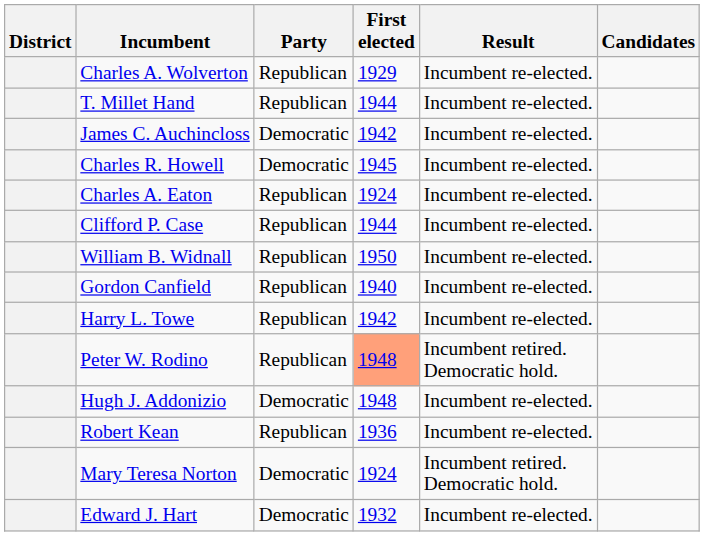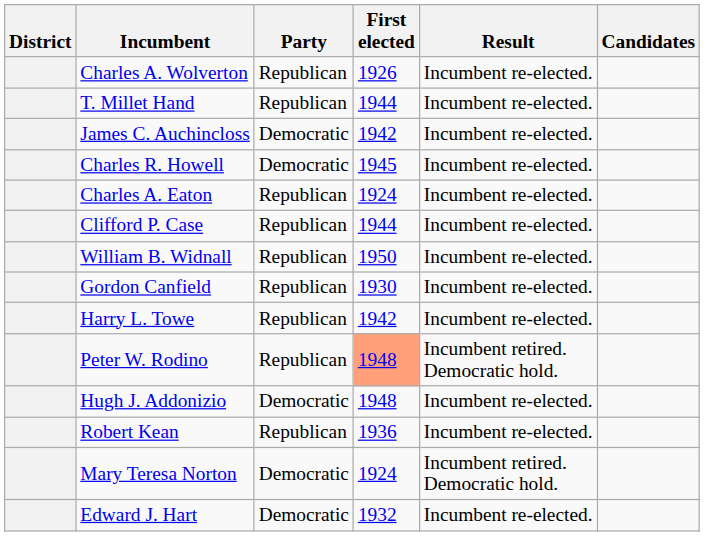 <table class=wikitable>
 <tr valign=bottom>
 <th>District</th>
 <th>Incumbent</th>
 <th>Party</th>
 <th>First<br>elected</th>
 <th>Result</th>
 <th>Candidates</th>
 </tr>
 <tr>
 <th></th>
 <td><a href='#'>Charles A. Wolverton</a></td>
 <td>Republican</td>
-<td><a href='#'>1929</a></td>
+<td><a href='#'>1926</a></td>
 <td>Incumbent re-elected.</td>
 <td nowrap></td>
 </tr>
 <tr>
 <th></th>
 <td><a href='#'>T. Millet Hand</a></td>
 <td>Republican</td>
 <td><a href='#'>1944</a></td>
 <td>Incumbent re-elected.</td>
 <td nowrap></td>
 </tr>
 <tr>
 <th></th>
 <td><a href='#'>James C. Auchincloss</a></td>
 <td>Democratic</td>
 <td><a href='#'>1942</a></td>
 <td>Incumbent re-elected.</td>
 <td nowrap></td>
 </tr>
 <tr>
 <th></th>
 <td><a href='#'>Charles R. Howell</a></td>
 <td>Democratic</td>
 <td><a href='#'>1945</a></td>
 <td>Incumbent re-elected.</td>
 <td nowrap></td>
 </tr>
 <tr>
 <th></th>
 <td><a href='#'>Charles A. Eaton</a></td>
 <td>Republican</td>
 <td><a href='#'>1924</a></td>
 <td>Incumbent re-elected.</td>
 <td nowrap></td>
 </tr>
 <tr>
 <th></th>
 <td><a href='#'>Clifford P. Case</a></td>
 <td>Republican</td>
 <td><a href='#'>1944</a></td>
 <td>Incumbent re-elected.</td>
 <td nowrap></td>
 </tr>
 <tr>
 <th></th>
 <td><a href='#'>William B. Widnall</a></td>
 <td>Republican</td>
 <td><a href='#'>1950</a></td>
 <td>Incumbent re-elected.</td>
 <td nowrap></td>
 </tr>
 <tr>
 <th></th>
 <td><a href='#'>Gordon Canfield</a></td>
 <td>Republican</td>
-<td><a href='#'>1940</a></td>
+<td><a href='#'>1930</a></td>
 <td>Incumbent re-elected.</td>
 <td nowrap></td>
 </tr>
 <tr>
 <th></th>
 <td><a href='#'>Harry L. Towe</a></td>
 <td>Republican</td>
 <td><a href='#'>1942</a></td>
 <td>Incumbent re-elected.</td>
 <td nowrap></td>
 </tr>
 <tr>
 <th></th>
 <td><a href='#'>Peter W. Rodino</a></td>
 <td>Republican</td>
 <td style="background: lightsalmon;"><a href='#'>1948</a></td>
 <td>Incumbent retired.<br>Democratic hold.</td>
 <td nowrap></td>
 </tr>
 <tr>
 <th></th>
 <td><a href='#'>Hugh J. Addonizio</a></td>
 <td>Democratic</td>
 <td><a href='#'>1948</a></td>
 <td>Incumbent re-elected.</td>
 <td nowrap></td>
 </tr>
 <tr>
 <th></th>
 <td><a href='#'>Robert Kean</a></td>
 <td>Republican</td>
 <td><a href='#'>1936</a></td>
 <td>Incumbent re-elected.</td>
 <td nowrap></td>
 </tr>
 <tr>
 <th></th>
 <td><a href='#'>Mary Teresa Norton</a></td>
 <td>Democratic</td>
 <td><a href='#'>1924</a></td>
 <td>Incumbent retired.<br>Democratic hold.</td>
 <td nowrap></td>
 </tr>
 <tr>
 <th></th>
 <td><a href='#'>Edward J. Hart</a></td>
 <td>Democratic</td>
 <td><a href='#'>1932</a></td>
 <td>Incumbent re-elected.</td>
 <td nowrap></td>
 </tr>
 </table>
